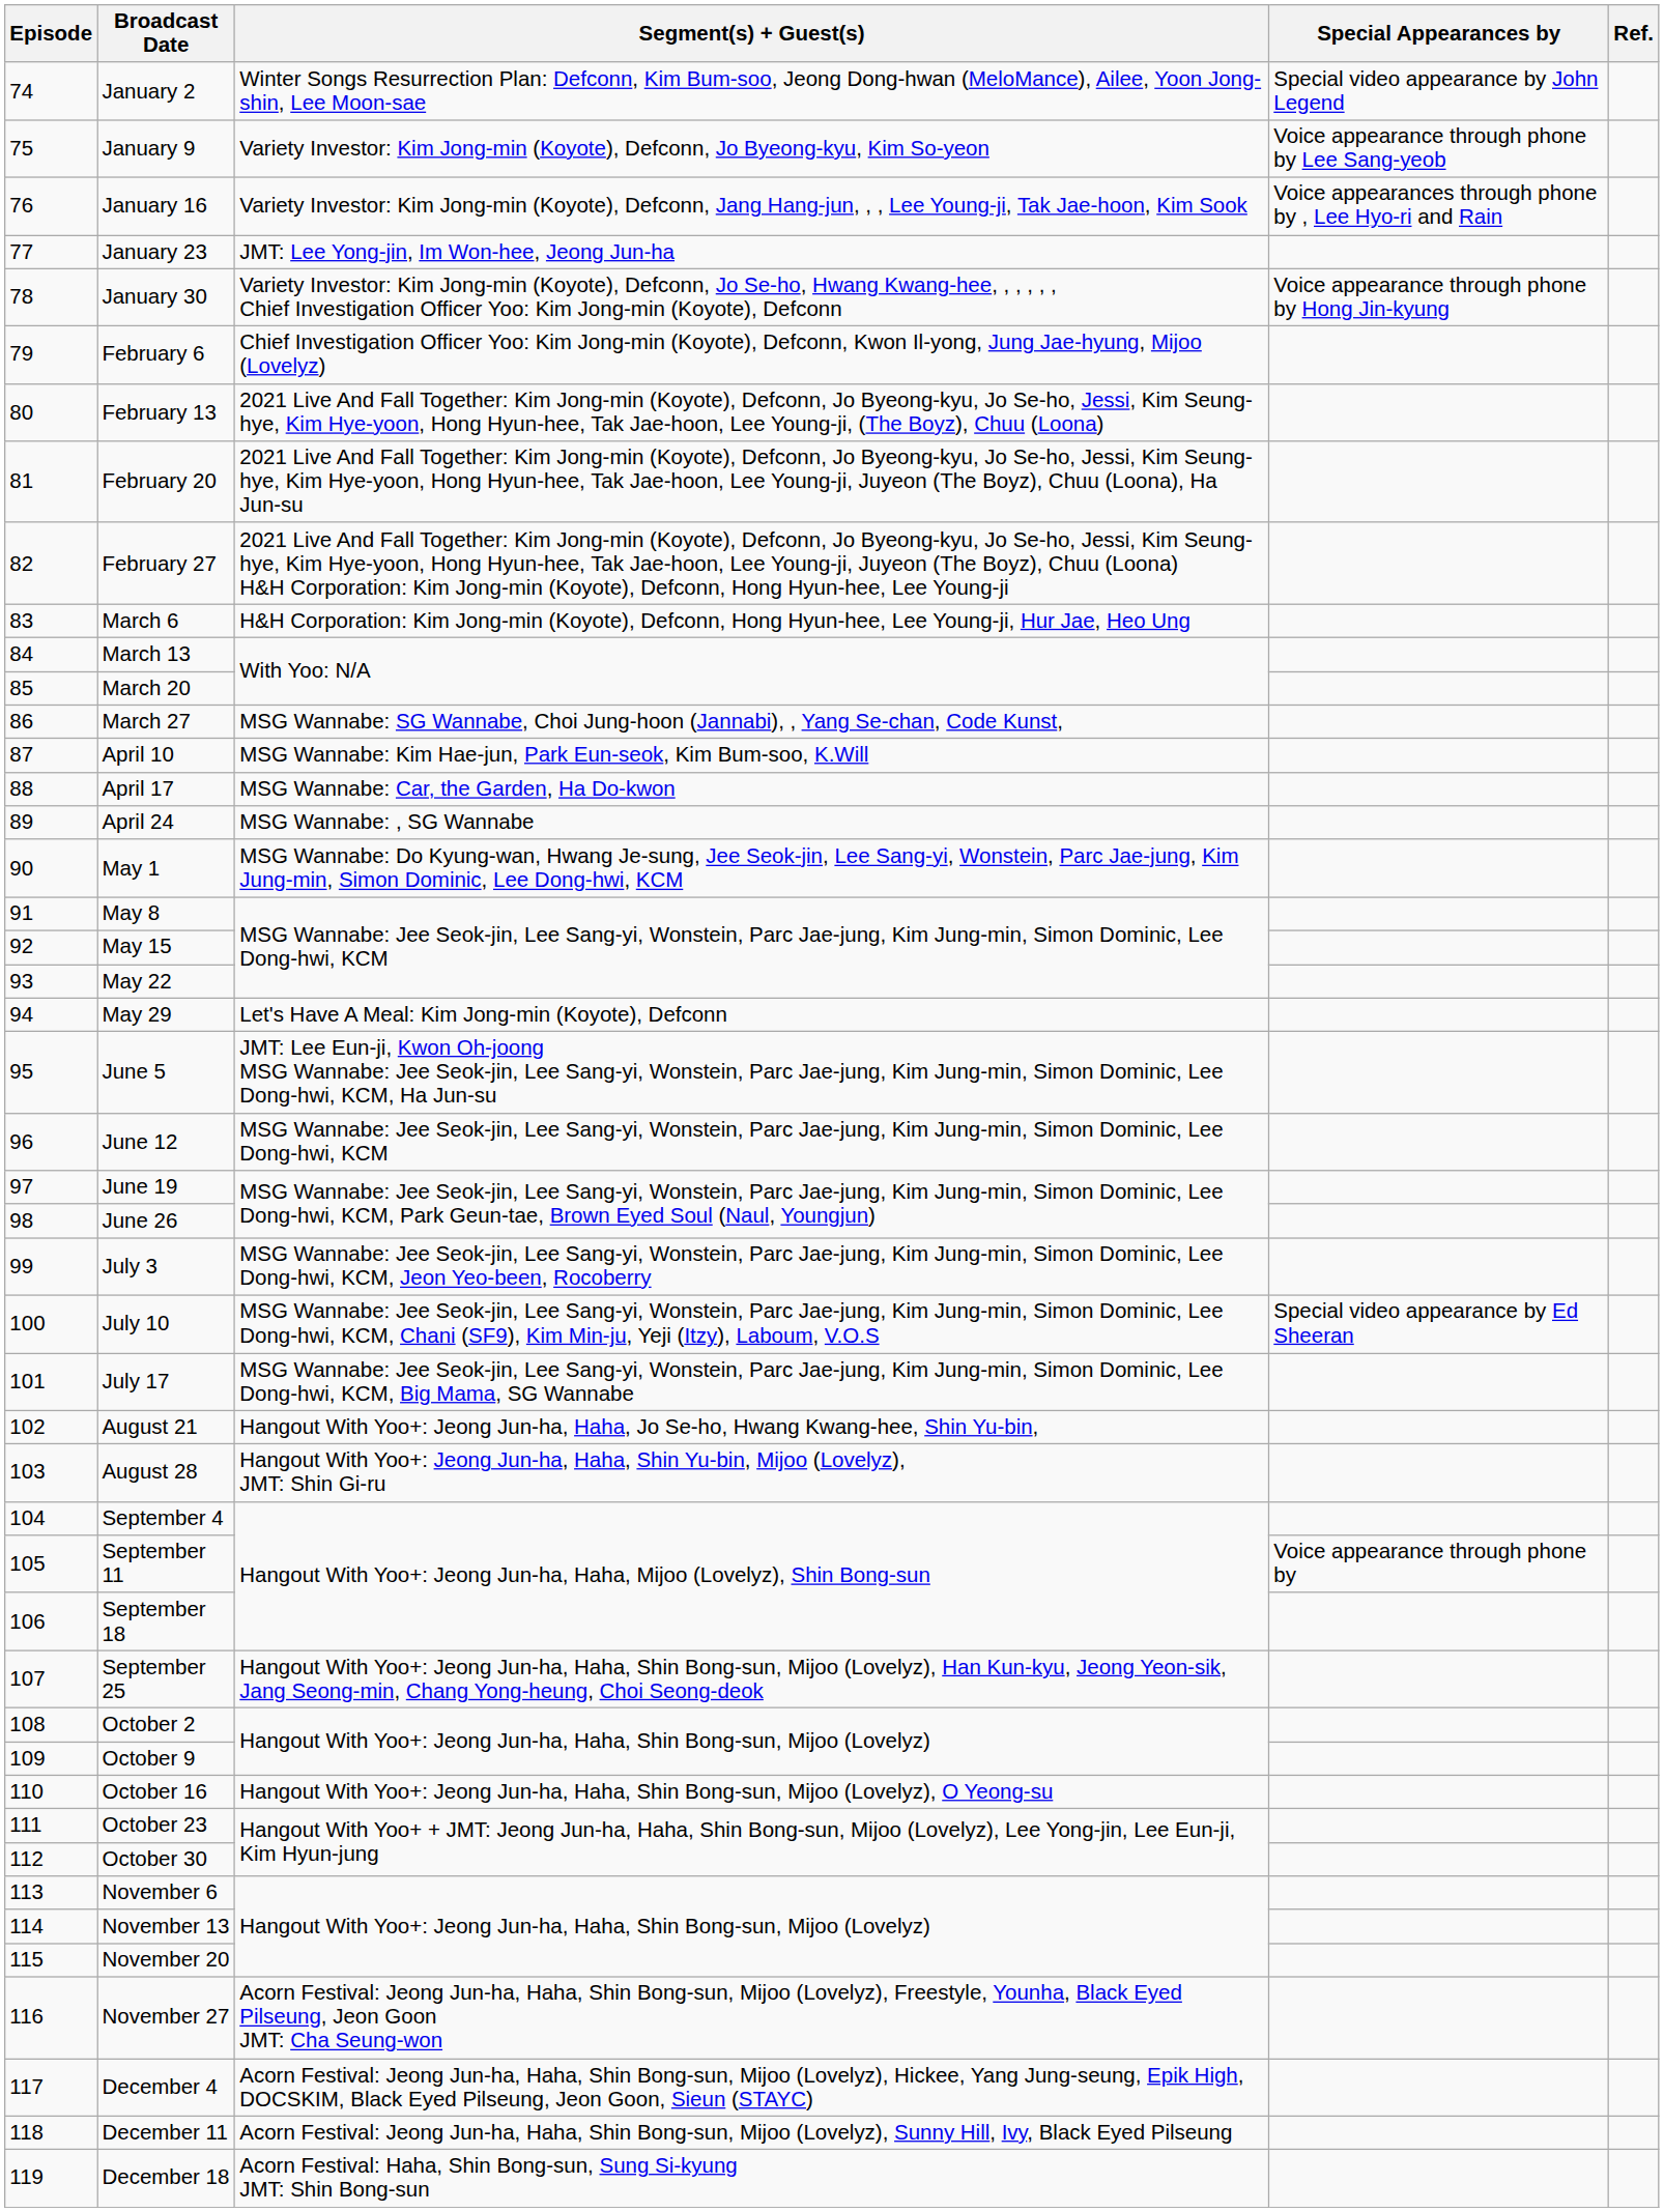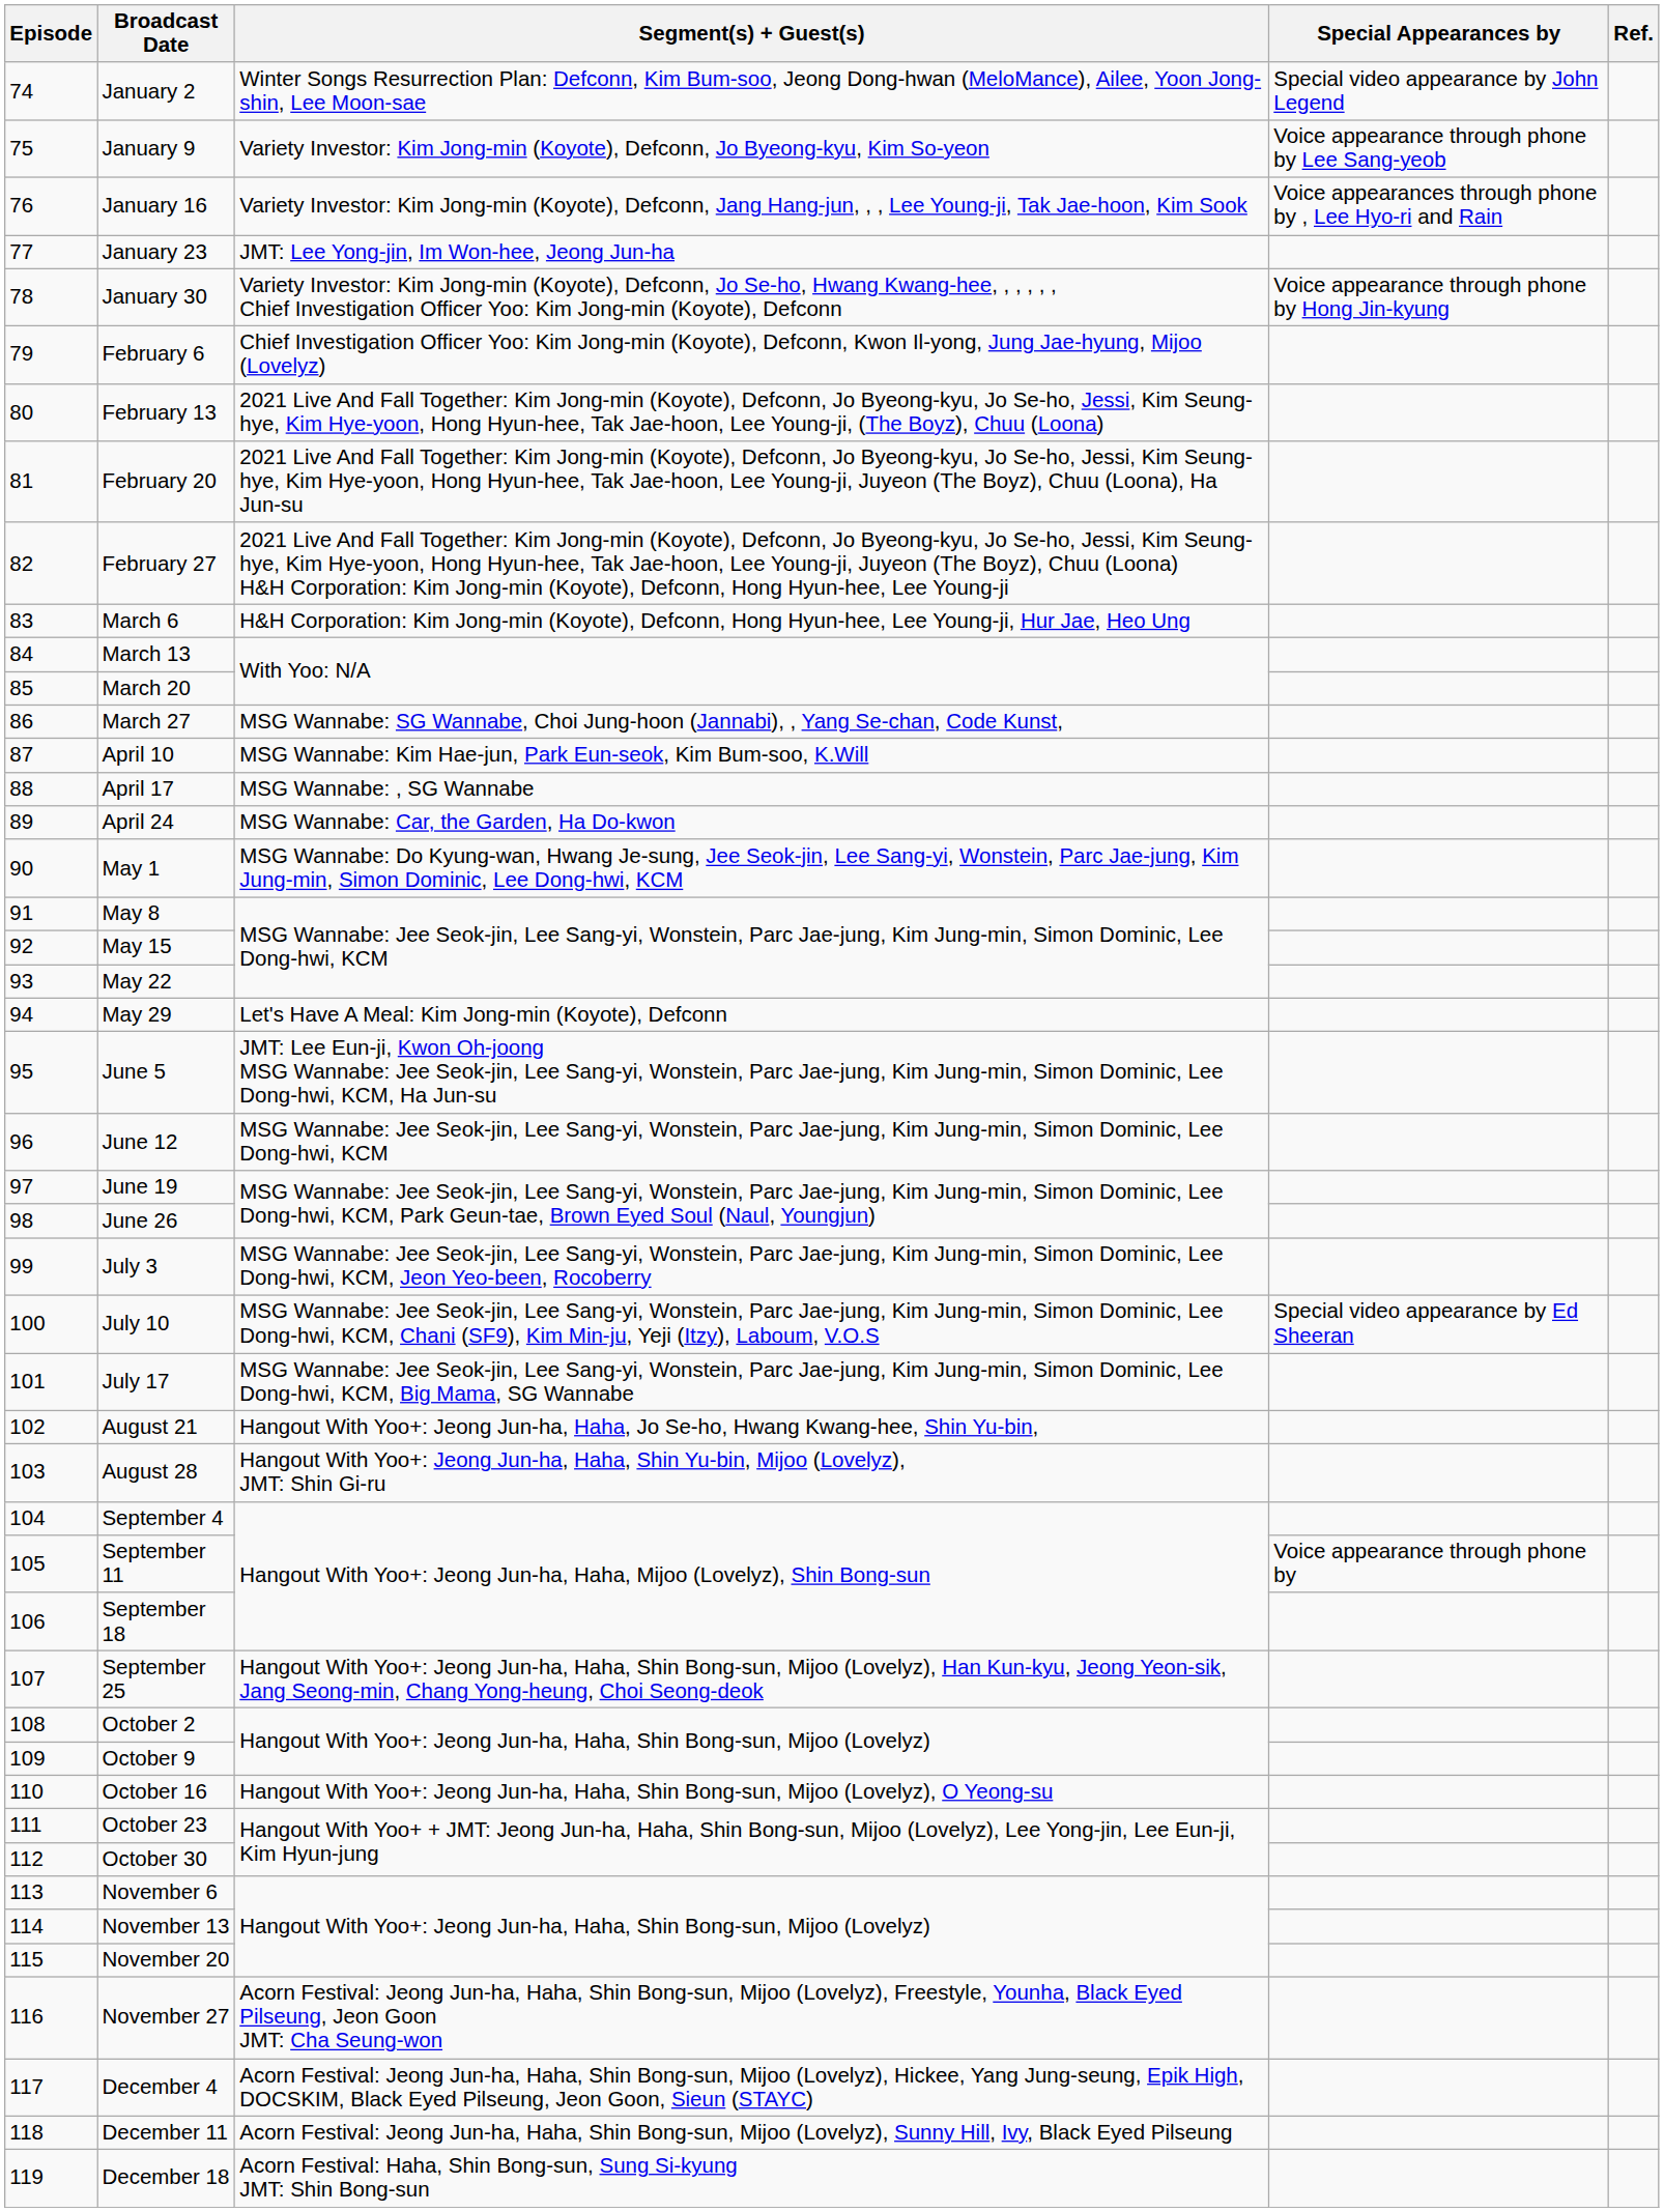 <table class="wikitable">
 <tr>
 <th>Episode</th>
 <th>Broadcast Date</th>
 <th>Segment(s) + Guest(s)</th>
 <th>Special Appearances by</th>
 <th>Ref.</th>
 </tr>
 <tr>
 <td>74</td>
 <td>January 2</td>
 <td>Winter Songs Resurrection Plan: <a href='#'>Defconn</a>, <a href='#'>Kim Bum-soo</a>, Jeong Dong-hwan (<a href='#'>MeloMance</a>), <a href='#'>Ailee</a>, <a href='#'>Yoon Jong-shin</a>, <a href='#'>Lee Moon-sae</a></td>
 <td>Special video appearance by <a href='#'>John Legend</a></td>
 <td></td>
 </tr>
 <tr>
 <td>75</td>
 <td>January 9</td>
 <td>Variety Investor: <a href='#'>Kim Jong-min</a> (<a href='#'>Koyote</a>), Defconn, <a href='#'>Jo Byeong-kyu</a>, <a href='#'>Kim So-yeon</a></td>
 <td>Voice appearance through phone by <a href='#'>Lee Sang-yeob</a></td>
 <td></td>
 </tr>
 <tr>
 <td>76</td>
 <td>January 16</td>
 <td>Variety Investor: Kim Jong-min (Koyote), Defconn, <a href='#'>Jang Hang-jun</a>, , , <a href='#'>Lee Young-ji</a>, <a href='#'>Tak Jae-hoon</a>, <a href='#'>Kim Sook</a></td>
 <td>Voice appearances through phone by , <a href='#'>Lee Hyo-ri</a> and <a href='#'>Rain</a></td>
 <td></td>
 </tr>
 <tr>
 <td>77</td>
 <td>January 23</td>
 <td>JMT: <a href='#'>Lee Yong-jin</a>, <a href='#'>Im Won-hee</a>, <a href='#'>Jeong Jun-ha</a></td>
 <td></td>
 <td></td>
 </tr>
 <tr>
 <td>78</td>
 <td>January 30</td>
 <td>Variety Investor: Kim Jong-min (Koyote), Defconn, <a href='#'>Jo Se-ho</a>, <a href='#'>Hwang Kwang-hee</a>, , , , , , <br>Chief Investigation Officer Yoo: Kim Jong-min (Koyote), Defconn</td>
 <td>Voice appearance through phone by <a href='#'>Hong Jin-kyung</a></td>
 <td></td>
 </tr>
 <tr>
 <td>79</td>
 <td>February 6</td>
 <td>Chief Investigation Officer Yoo: Kim Jong-min (Koyote), Defconn, Kwon Il-yong, <a href='#'>Jung Jae-hyung</a>, <a href='#'>Mijoo</a> (<a href='#'>Lovelyz</a>)</td>
 <td></td>
 <td></td>
 </tr>
 <tr>
 <td>80</td>
 <td>February 13</td>
 <td>2021 Live And Fall Together: Kim Jong-min (Koyote), Defconn, Jo Byeong-kyu, Jo Se-ho, <a href='#'>Jessi</a>, Kim Seung-hye, <a href='#'>Kim Hye-yoon</a>, Hong Hyun-hee, Tak Jae-hoon, Lee Young-ji,  (<a href='#'>The Boyz</a>), <a href='#'>Chuu</a> (<a href='#'>Loona</a>)</td>
 <td></td>
 <td></td>
 </tr>
 <tr>
 <td>81</td>
 <td>February 20</td>
 <td>2021 Live And Fall Together: Kim Jong-min (Koyote), Defconn, Jo Byeong-kyu, Jo Se-ho, Jessi, Kim Seung-hye, Kim Hye-yoon, Hong Hyun-hee, Tak Jae-hoon, Lee Young-ji, Juyeon (The Boyz), Chuu (Loona), Ha Jun-su</td>
 <td></td>
 <td></td>
 </tr>
 <tr>
 <td>82</td>
 <td>February 27</td>
 <td>2021 Live And Fall Together: Kim Jong-min (Koyote), Defconn, Jo Byeong-kyu, Jo Se-ho, Jessi, Kim Seung-hye, Kim Hye-yoon, Hong Hyun-hee, Tak Jae-hoon, Lee Young-ji, Juyeon (The Boyz), Chuu (Loona)<br>H&H Corporation: Kim Jong-min (Koyote), Defconn, Hong Hyun-hee, Lee Young-ji</td>
 <td></td>
 <td></td>
 </tr>
 <tr>
 <td>83</td>
 <td>March 6</td>
 <td>H&H Corporation: Kim Jong-min (Koyote), Defconn, Hong Hyun-hee, Lee Young-ji, <a href='#'>Hur Jae</a>, <a href='#'>Heo Ung</a></td>
 <td></td>
 <td></td>
 </tr>
 <tr>
 <td>84</td>
 <td>March 13</td>
 <td rowspan="2">With Yoo: N/A</td>
 <td></td>
 <td></td>
 </tr>
 <tr>
 <td>85</td>
 <td>March 20</td>
 <td></td>
 <td></td>
 </tr>
 <tr>
 <td>86</td>
 <td>March 27</td>
 <td>MSG Wannabe: <a href='#'>SG Wannabe</a>, Choi Jung-hoon (<a href='#'>Jannabi</a>), , <a href='#'>Yang Se-chan</a>, <a href='#'>Code Kunst</a>, </td>
 <td></td>
 <td></td>
 </tr>
 <tr>
 <td>87</td>
 <td>April 10</td>
 <td>MSG Wannabe: Kim Hae-jun, <a href='#'>Park Eun-seok</a>, Kim Bum-soo, <a href='#'>K.Will</a></td>
 <td></td>
 <td></td>
 </tr>
 <tr>
 <td>88</td>
 <td>April 17</td>
-<td>MSG Wannabe: <a href='#'>Car, the Garden</a>, <a href='#'>Ha Do-kwon</a></td>
+<td>MSG Wannabe: , SG Wannabe</td>
 <td></td>
 <td></td>
 </tr>
 <tr>
 <td>89</td>
 <td>April 24</td>
-<td>MSG Wannabe: , SG Wannabe</td>
+<td>MSG Wannabe: <a href='#'>Car, the Garden</a>, <a href='#'>Ha Do-kwon</a></td>
 <td></td>
 <td></td>
 </tr>
 <tr>
 <td>90</td>
 <td>May 1</td>
 <td>MSG Wannabe: Do Kyung-wan, Hwang Je-sung, <a href='#'>Jee Seok-jin</a>, <a href='#'>Lee Sang-yi</a>, <a href='#'>Wonstein</a>, <a href='#'>Parc Jae-jung</a>, <a href='#'>Kim Jung-min</a>, <a href='#'>Simon Dominic</a>, <a href='#'>Lee Dong-hwi</a>, <a href='#'>KCM</a></td>
 <td></td>
 <td></td>
 </tr>
 <tr>
 <td>91</td>
 <td>May 8</td>
 <td rowspan="3">MSG Wannabe: Jee Seok-jin, Lee Sang-yi, Wonstein, Parc Jae-jung, Kim Jung-min, Simon Dominic, Lee Dong-hwi, KCM</td>
 <td></td>
 <td></td>
 </tr>
 <tr>
 <td>92</td>
 <td>May 15</td>
 <td></td>
 <td></td>
 </tr>
 <tr>
 <td>93</td>
 <td>May 22</td>
 <td></td>
 <td></td>
 </tr>
 <tr>
 <td>94</td>
 <td>May 29</td>
 <td>Let's Have A Meal: Kim Jong-min (Koyote), Defconn</td>
 <td></td>
 <td></td>
 </tr>
 <tr>
 <td>95</td>
 <td>June 5</td>
 <td>JMT: Lee Eun-ji, <a href='#'>Kwon Oh-joong</a><br>MSG Wannabe: Jee Seok-jin, Lee Sang-yi, Wonstein, Parc Jae-jung, Kim Jung-min, Simon Dominic, Lee Dong-hwi, KCM, Ha Jun-su</td>
 <td></td>
 <td></td>
 </tr>
 <tr>
 <td>96</td>
 <td>June 12</td>
 <td>MSG Wannabe: Jee Seok-jin, Lee Sang-yi, Wonstein, Parc Jae-jung, Kim Jung-min, Simon Dominic, Lee Dong-hwi, KCM</td>
 <td></td>
 <td></td>
 </tr>
 <tr>
 <td>97</td>
 <td>June 19</td>
 <td rowspan="2">MSG Wannabe: Jee Seok-jin, Lee Sang-yi, Wonstein, Parc Jae-jung, Kim Jung-min, Simon Dominic, Lee Dong-hwi, KCM, Park Geun-tae, <a href='#'>Brown Eyed Soul</a> (<a href='#'>Naul</a>, <a href='#'>Youngjun</a>)</td>
 <td></td>
 <td></td>
 </tr>
 <tr>
 <td>98</td>
 <td>June 26</td>
 <td></td>
 <td></td>
 </tr>
 <tr>
 <td>99</td>
 <td>July 3</td>
 <td>MSG Wannabe: Jee Seok-jin, Lee Sang-yi, Wonstein, Parc Jae-jung, Kim Jung-min, Simon Dominic, Lee Dong-hwi, KCM, <a href='#'>Jeon Yeo-been</a>, <a href='#'>Rocoberry</a></td>
 <td></td>
 <td></td>
 </tr>
 <tr>
 <td>100</td>
 <td>July 10</td>
 <td>MSG Wannabe: Jee Seok-jin, Lee Sang-yi, Wonstein, Parc Jae-jung, Kim Jung-min, Simon Dominic, Lee Dong-hwi, KCM, <a href='#'>Chani</a> (<a href='#'>SF9</a>), <a href='#'>Kim Min-ju</a>, Yeji (<a href='#'>Itzy</a>), <a href='#'>Laboum</a>, <a href='#'>V.O.S</a></td>
 <td>Special video appearance by <a href='#'>Ed Sheeran</a></td>
 <td></td>
 </tr>
 <tr>
 <td>101</td>
 <td>July 17</td>
 <td>MSG Wannabe: Jee Seok-jin, Lee Sang-yi, Wonstein, Parc Jae-jung, Kim Jung-min, Simon Dominic, Lee Dong-hwi, KCM, <a href='#'>Big Mama</a>, SG Wannabe</td>
 <td></td>
 <td></td>
 </tr>
 <tr>
 <td>102</td>
 <td>August 21</td>
 <td>Hangout With Yoo+: Jeong Jun-ha, <a href='#'>Haha</a>, Jo Se-ho, Hwang Kwang-hee, <a href='#'>Shin Yu-bin</a>, </td>
 <td></td>
 <td></td>
 </tr>
 <tr>
 <td>103</td>
 <td>August 28</td>
 <td>Hangout With Yoo+: <a href='#'>Jeong Jun-ha</a>, <a href='#'>Haha</a>, <a href='#'>Shin Yu-bin</a>, <a href='#'>Mijoo</a> (<a href='#'>Lovelyz</a>), <br>JMT: Shin Gi-ru</td>
 <td></td>
 <td></td>
 </tr>
 <tr>
 <td>104</td>
 <td>September 4</td>
 <td rowspan="3">Hangout With Yoo+: Jeong Jun-ha, Haha, Mijoo (Lovelyz), <a href='#'>Shin Bong-sun</a></td>
 <td></td>
 <td></td>
 </tr>
 <tr>
 <td>105</td>
 <td>September 11</td>
 <td>Voice appearance through phone by </td>
 <td></td>
 </tr>
 <tr>
 <td>106</td>
 <td>September 18</td>
 <td></td>
 <td></td>
 </tr>
 <tr>
 <td>107</td>
 <td>September 25</td>
 <td>Hangout With Yoo+: Jeong Jun-ha, Haha, Shin Bong-sun, Mijoo (Lovelyz), <a href='#'>Han Kun-kyu</a>, <a href='#'>Jeong Yeon-sik</a>, <a href='#'>Jang Seong-min</a>, <a href='#'>Chang Yong-heung</a>, <a href='#'>Choi Seong-deok</a></td>
 <td></td>
 <td></td>
 </tr>
 <tr>
 <td>108</td>
 <td>October 2</td>
 <td rowspan="2">Hangout With Yoo+: Jeong Jun-ha, Haha, Shin Bong-sun, Mijoo (Lovelyz)</td>
 <td></td>
 <td></td>
 </tr>
 <tr>
 <td>109</td>
 <td>October 9</td>
 <td></td>
 <td></td>
 </tr>
 <tr>
 <td>110</td>
 <td>October 16</td>
 <td>Hangout With Yoo+: Jeong Jun-ha, Haha, Shin Bong-sun, Mijoo (Lovelyz), <a href='#'>O Yeong-su</a></td>
 <td></td>
 <td></td>
 </tr>
 <tr>
 <td>111</td>
 <td>October 23</td>
 <td rowspan="2">Hangout With Yoo+ + JMT: Jeong Jun-ha, Haha, Shin Bong-sun, Mijoo (Lovelyz), Lee Yong-jin, Lee Eun-ji, Kim Hyun-jung</td>
 <td></td>
 <td></td>
 </tr>
 <tr>
 <td>112</td>
 <td>October 30</td>
 <td></td>
 <td></td>
 </tr>
 <tr>
 <td>113</td>
 <td>November 6</td>
 <td rowspan="3">Hangout With Yoo+: Jeong Jun-ha, Haha, Shin Bong-sun, Mijoo (Lovelyz)</td>
 <td></td>
 <td></td>
 </tr>
 <tr>
 <td>114</td>
 <td>November 13</td>
 <td></td>
 <td></td>
 </tr>
 <tr>
 <td>115</td>
 <td>November 20</td>
 <td></td>
 <td></td>
 </tr>
 <tr>
 <td>116</td>
 <td>November 27</td>
 <td>Acorn Festival: Jeong Jun-ha, Haha, Shin Bong-sun, Mijoo (Lovelyz), Freestyle, <a href='#'>Younha</a>, <a href='#'>Black Eyed Pilseung</a>, Jeon Goon<br>JMT: <a href='#'>Cha Seung-won</a></td>
 <td></td>
 <td></td>
 </tr>
 <tr>
 <td>117</td>
 <td>December 4</td>
 <td>Acorn Festival: Jeong Jun-ha, Haha, Shin Bong-sun, Mijoo (Lovelyz), Hickee, Yang Jung-seung, <a href='#'>Epik High</a>, DOCSKIM, Black Eyed Pilseung, Jeon Goon, <a href='#'>Sieun</a> (<a href='#'>STAYC</a>)</td>
 <td></td>
 <td></td>
 </tr>
 <tr>
 <td>118</td>
 <td>December 11</td>
 <td>Acorn Festival: Jeong Jun-ha, Haha, Shin Bong-sun, Mijoo (Lovelyz), <a href='#'>Sunny Hill</a>, <a href='#'>Ivy</a>, Black Eyed Pilseung</td>
 <td></td>
 <td></td>
 </tr>
 <tr>
 <td>119</td>
 <td>December 18</td>
 <td>Acorn Festival: Haha, Shin Bong-sun, <a href='#'>Sung Si-kyung</a><br>JMT: Shin Bong-sun</td>
 <td></td>
 <td></td>
 </tr>
 </table>
